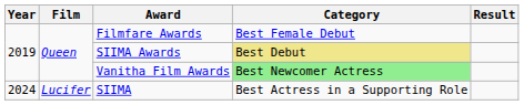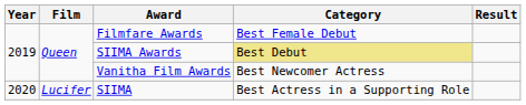 <table class="wikitable sortable">
 <tr>
 <th>Year</th>
 <th>Film</th>
 <th>Award</th>
 <th>Category</th>
 <th>Result</th>
 </tr>
 <tr>
 <td Rowspan=3>2019</td>
 <td rowspan=3><em><a href='#'>Queen</a></em></td>
 <td><a href='#'>Filmfare Awards</a></td>
 <td><a href='#'>Best Female Debut</a></td>
 <td></td>
 </tr>
 <tr>
 <td><a href='#'>SIIMA Awards</a></td>
 <td style="background: khaki;">Best Debut</td>
 <td></td>
 </tr>
 <tr>
 <td><a href='#'>Vanitha Film Awards</a></td>
-<td style="background: lightgreen;">Best Newcomer Actress</td>
+<td>Best Newcomer Actress</td>
 <td></td>
 </tr>
 <tr>
-<td>2024</td>
+<td>2020</td>
 <td><a href='#'><em>Lucifer</em></a></td>
 <td><a href='#'>SIIMA</a></td>
 <td>Best Actress in a Supporting Role</td>
 <td></td>
 </tr>
 </table>
